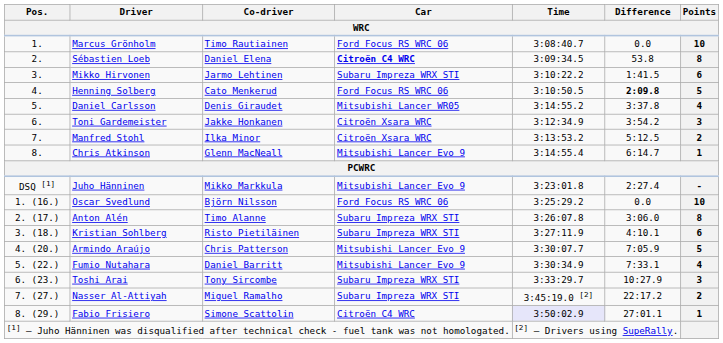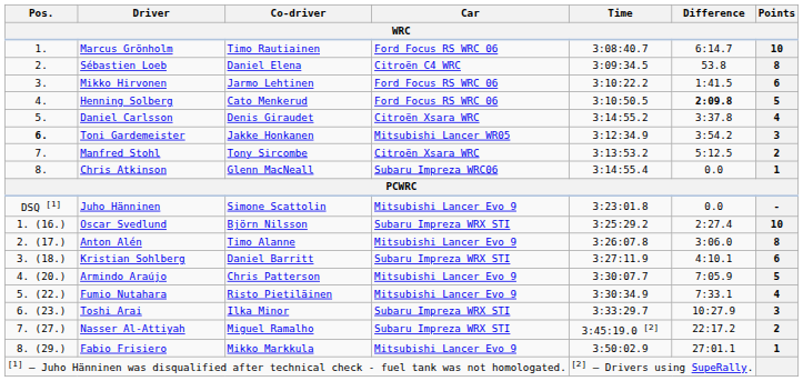 <table class="wikitable" style="text-align: center; font-size: 90%; max-width: 950px;">
 <tr>
 <th>Pos.</th>
 <th>Driver</th>
 <th>Co-driver</th>
 <th>Car</th>
 <th>Time</th>
 <th>Difference</th>
 <th>Points</th>
 </tr>
 <tr>
 <th colspan="7" style="border-bottom: 2px solid LightSteelBlue;">WRC</th>
 </tr>
 <tr>
 <td>1.</td>
 <td align="left"> <a href='#'>Marcus Grönholm</a></td>
 <td align="left"> <a href='#'>Timo Rautiainen</a></td>
 <td align="left"><a href='#'>Ford Focus RS WRC 06</a></td>
 <td>3:08:40.7</td>
-<td>0.0</td>
+<td>6:14.7</td>
 <th>10</th>
 </tr>
 <tr>
 <td>2.</td>
 <td align="left"> <a href='#'>Sébastien Loeb</a></td>
 <td align="left"> <a href='#'>Daniel Elena</a></td>
-<td align="left"><strong><a href='#'>Citroën C4 WRC</a></strong></td>
+<td align="left"><a href='#'>Citroën C4 WRC</a></td>
 <td>3:09:34.5</td>
 <td>53.8</td>
 <th>8</th>
 </tr>
 <tr>
 <td>3.</td>
 <td align="left"> <a href='#'>Mikko Hirvonen</a></td>
 <td align="left"> <a href='#'>Jarmo Lehtinen</a></td>
-<td align="left"><a href='#'>Subaru Impreza WRX STI</a></td>
+<td align="left"><a href='#'>Ford Focus RS WRC 06</a></td>
 <td>3:10:22.2</td>
 <td>1:41.5</td>
 <th>6</th>
 </tr>
 <tr>
 <td>4.</td>
 <td align="left"> <a href='#'>Henning Solberg</a></td>
 <td align="left"> <a href='#'>Cato Menkerud</a></td>
 <td align="left"><a href='#'>Ford Focus RS WRC 06</a></td>
 <td>3:10:50.5</td>
 <td><strong>2:09.8</strong></td>
 <th>5</th>
 </tr>
 <tr>
 <td>5.</td>
 <td align="left"> <a href='#'>Daniel Carlsson</a></td>
 <td align="left"> <a href='#'>Denis Giraudet</a></td>
-<td align="left"><a href='#'>Mitsubishi Lancer WR05</a></td>
+<td align="left"><a href='#'>Citroën Xsara WRC</a></td>
 <td>3:14:55.2</td>
 <td>3:37.8</td>
 <th>4</th>
 </tr>
 <tr>
-<td>6.</td>
+<td><strong>6.</strong></td>
 <td align="left"> <a href='#'>Toni Gardemeister</a></td>
 <td align="left"> <a href='#'>Jakke Honkanen</a></td>
-<td align="left"><a href='#'>Citroën Xsara WRC</a></td>
+<td align="left"><a href='#'>Mitsubishi Lancer WR05</a></td>
 <td>3:12:34.9</td>
 <td>3:54.2</td>
 <th>3</th>
 </tr>
 <tr>
 <td>7.</td>
 <td align="left"> <a href='#'>Manfred Stohl</a></td>
-<td align="left"> <a href='#'>Ilka Minor</a></td>
+<td align="left"> <a href='#'>Tony Sircombe</a></td>
 <td align="left"><a href='#'>Citroën Xsara WRC</a></td>
 <td>3:13:53.2</td>
 <td>5:12.5</td>
 <th>2</th>
 </tr>
 <tr>
 <td>8.</td>
 <td align="left"> <a href='#'>Chris Atkinson</a></td>
 <td align="left"> <a href='#'>Glenn MacNeall</a></td>
-<td align="left"><a href='#'>Mitsubishi Lancer Evo 9</a></td>
+<td align="left"><a href='#'>Subaru Impreza WRC06</a></td>
 <td>3:14:55.4</td>
-<td>6:14.7</td>
+<td>0.0</td>
 <th>1</th>
 </tr>
 <tr>
 <th colspan="7" style="border-bottom: 2px solid LightSteelBlue;">PCWRC</th>
 </tr>
 <tr>
 <td>DSQ <sup>[1]</sup></td>
 <td align="left"> <a href='#'>Juho Hänninen</a></td>
-<td align="left"> <a href='#'>Mikko Markkula</a></td>
+<td align="left"> <a href='#'>Simone Scattolin</a></td>
 <td align="left"><a href='#'>Mitsubishi Lancer Evo 9</a></td>
 <td>3:23:01.8</td>
-<td>2:27.4</td>
+<td>0.0</td>
 <th>-</th>
 </tr>
 <tr>
 <td>1. (16.)</td>
 <td align="left"> <a href='#'>Oscar Svedlund</a></td>
 <td align="left"> <a href='#'>Björn Nilsson</a></td>
-<td align="left"><a href='#'>Ford Focus RS WRC 06</a></td>
+<td align="left"><a href='#'>Subaru Impreza WRX STI</a></td>
 <td>3:25:29.2</td>
-<td>0.0</td>
+<td>2:27.4</td>
 <th>10</th>
 </tr>
 <tr>
 <td>2. (17.)</td>
 <td align="left"> <a href='#'>Anton Alén</a></td>
 <td align="left"> <a href='#'>Timo Alanne</a></td>
-<td align="left"><a href='#'>Subaru Impreza WRX STI</a></td>
+<td align="left"><a href='#'>Mitsubishi Lancer Evo 9</a></td>
 <td>3:26:07.8</td>
 <td>3:06.0</td>
 <th>8</th>
 </tr>
 <tr>
 <td>3. (18.)</td>
 <td align="left"> <a href='#'>Kristian Sohlberg</a></td>
-<td align="left"> <a href='#'>Risto Pietiläinen</a></td>
+<td align="left"> <a href='#'>Daniel Barritt</a></td>
 <td align="left"><a href='#'>Subaru Impreza WRX STI</a></td>
 <td>3:27:11.9</td>
 <td>4:10.1</td>
 <th>6</th>
 </tr>
 <tr>
 <td>4. (20.)</td>
 <td align="left"> <a href='#'>Armindo Araújo</a></td>
 <td align="left"> <a href='#'>Chris Patterson</a></td>
 <td align="left"><a href='#'>Mitsubishi Lancer Evo 9</a></td>
 <td>3:30:07.7</td>
 <td>7:05.9</td>
 <th>5</th>
 </tr>
 <tr>
 <td>5. (22.)</td>
 <td align="left"> <a href='#'>Fumio Nutahara</a></td>
-<td align="left"> <a href='#'>Daniel Barritt</a></td>
+<td align="left"> <a href='#'>Risto Pietiläinen</a></td>
 <td align="left"><a href='#'>Mitsubishi Lancer Evo 9</a></td>
 <td>3:30:34.9</td>
 <td>7:33.1</td>
 <th>4</th>
 </tr>
 <tr>
 <td>6. (23.)</td>
 <td align="left"> <a href='#'>Toshi Arai</a></td>
-<td align="left"> <a href='#'>Tony Sircombe</a></td>
+<td align="left"> <a href='#'>Ilka Minor</a></td>
 <td align="left"><a href='#'>Subaru Impreza WRX STI</a></td>
 <td>3:33:29.7</td>
 <td>10:27.9</td>
 <th>3</th>
 </tr>
 <tr>
 <td>7. (27.)</td>
 <td align="left"> <a href='#'>Nasser Al-Attiyah</a></td>
 <td align="left"> <a href='#'>Miguel Ramalho</a></td>
 <td align="left"><a href='#'>Subaru Impreza WRX STI</a></td>
 <td>3:45:19.0 <sup>[2]</sup></td>
 <td>22:17.2</td>
 <th>2</th>
 </tr>
 <tr>
 <td>8. (29.)</td>
 <td align="left"> <a href='#'>Fabio Frisiero</a></td>
-<td align="left"> <a href='#'>Simone Scattolin</a></td>
-<td align="left"><a href='#'>Citroën C4 WRC</a></td>
-<td style="background: lavender;">3:50:02.9</td>
+<td align="left"> <a href='#'>Mikko Markkula</a></td>
+<td align="left"><a href='#'>Mitsubishi Lancer Evo 9</a></td>
+<td>3:50:02.9</td>
 <td>27:01.1</td>
 <th>1</th>
 </tr>
 <tr>
 <td colspan="4" align="left"><sup>[1]</sup> — Juho Hänninen was disqualified after technical check - fuel tank was not homologated.</td>
 <td colspan="2" align="left" valign="top"><sup>[2]</sup> — Drivers using <a href='#'>SupeRally</a>.</td>
 <th></th>
 </tr>
 </table>
